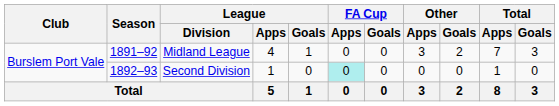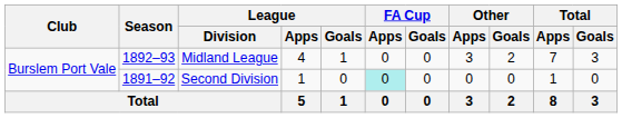 <table class="wikitable" style="text-align:center">
 <tr>
 <th rowspan="2">Club</th>
 <th rowspan="2">Season</th>
 <th colspan="3">League</th>
 <th colspan="2"><a href='#'>FA Cup</a></th>
 <th colspan="2">Other</th>
 <th colspan="2">Total</th>
 </tr>
 <tr>
 <th>Division</th>
 <th>Apps</th>
 <th>Goals</th>
 <th>Apps</th>
 <th>Goals</th>
 <th>Apps</th>
 <th>Goals</th>
 <th>Apps</th>
 <th>Goals</th>
 </tr>
 <tr>
 <td rowspan="2"><a href='#'>Burslem Port Vale</a></td>
-<td><a href='#'>1891–92</a></td>
+<td><a href='#'>1892–93</a></td>
 <td><a href='#'>Midland League</a></td>
 <td>4</td>
 <td>1</td>
 <td>0</td>
 <td>0</td>
 <td>3</td>
 <td>2</td>
 <td>7</td>
 <td>3</td>
 </tr>
 <tr>
-<td><a href='#'>1892–93</a></td>
+<td><a href='#'>1891–92</a></td>
 <td><a href='#'>Second Division</a></td>
 <td>1</td>
 <td>0</td>
 <td style="background: paleturquoise;">0</td>
 <td>0</td>
 <td>0</td>
 <td>0</td>
 <td>1</td>
 <td>0</td>
 </tr>
 <tr>
 <th colspan="3">Total</th>
 <th>5</th>
 <th>1</th>
 <th>0</th>
 <th>0</th>
 <th>3</th>
 <th>2</th>
 <th>8</th>
 <th>3</th>
 </tr>
 </table>
